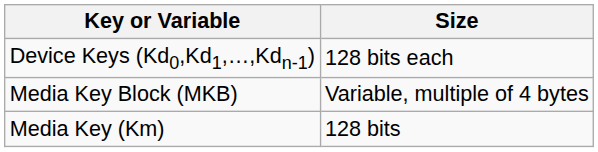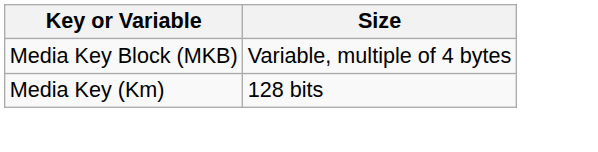 <table class="wikitable">
 <tr>
 <th>Key or Variable</th>
 <th>Size</th>
-</tr>
-<tr>
-<td>Device Keys (Kd<sub>0</sub>,Kd<sub>1</sub>,…,Kd<sub>n-1</sub>)</td>
-<td>128 bits each</td>
 </tr>
 <tr>
 <td>Media Key Block (MKB)</td>
 <td>Variable, multiple of 4 bytes</td>
 </tr>
 <tr>
 <td>Media Key (Km)</td>
 <td>128 bits</td>
 </tr>
 </table>
